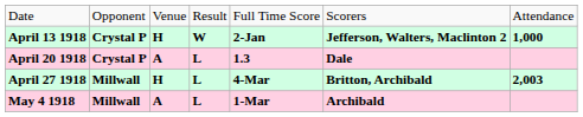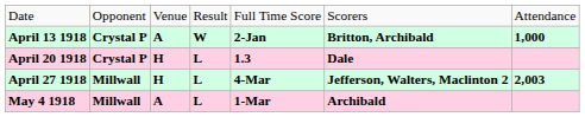 <table class="wikitable">
 <tr>
 <td>Date</td>
 <td>Opponent</td>
 <td>Venue</td>
 <td>Result</td>
 <td>Full Time Score</td>
 <td>Scorers</td>
 <td>Attendance</td>
 </tr>
 <tr style="background-color: #d0ffe3;">
 <td><strong>April 13 1918</strong></td>
 <td><strong>Crystal P</strong></td>
-<td><strong>H</strong></td>
+<td><strong>A</strong></td>
 <td><strong>W</strong></td>
 <td><strong>2-Jan</strong></td>
-<td><strong>Jefferson, Walters, Maclinton 2</strong></td>
+<td><strong>Britton, Archibald</strong></td>
 <td><strong>1,000</strong></td>
 </tr>
 <tr style="background-color: #ffd0e3;">
 <td><strong>April 20 1918</strong></td>
 <td><strong>Crystal P</strong></td>
-<td><strong>A</strong></td>
+<td><strong>H</strong></td>
 <td><strong>L</strong></td>
 <td><strong>1.3</strong></td>
 <td><strong>Dale</strong></td>
 <td></td>
 </tr>
 <tr style="background-color: #d0ffe3;">
 <td><strong>April 27 1918</strong></td>
 <td><strong>Millwall</strong></td>
 <td><strong>H</strong></td>
 <td><strong>L</strong></td>
 <td><strong>4-Mar</strong></td>
-<td><strong>Britton, Archibald</strong></td>
+<td><strong>Jefferson, Walters, Maclinton 2</strong></td>
 <td><strong>2,003</strong></td>
 </tr>
 <tr style="background-color: #ffd0e3;">
 <td><strong>May 4 1918</strong></td>
 <td><strong>Millwall</strong></td>
 <td><strong>A</strong></td>
 <td><strong>L</strong></td>
 <td><strong>1-Mar</strong></td>
 <td><strong>Archibald</strong></td>
 <td></td>
 </tr>
 </table>
